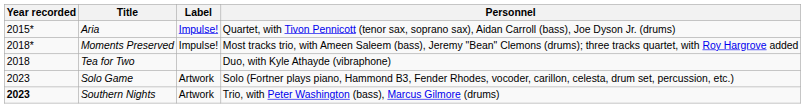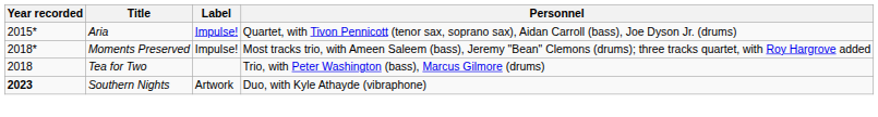 <table class="wikitable sortable">
 <tr>
 <th>Year recorded</th>
 <th>Title</th>
 <th>Label</th>
 <th>Personnel</th>
 </tr>
 <tr>
 <td>2015*</td>
 <td><em>Aria</em></td>
 <td><a href='#'>Impulse!</a></td>
 <td>Quartet, with <a href='#'>Tivon Pennicott</a> (tenor sax, soprano sax), Aidan Carroll (bass), Joe Dyson Jr. (drums)</td>
 </tr>
 <tr>
 <td>2018*</td>
 <td><em>Moments Preserved</em></td>
 <td>Impulse!</td>
 <td>Most tracks trio, with Ameen Saleem (bass), Jeremy "Bean" Clemons (drums); three tracks quartet, with <a href='#'>Roy Hargrove</a> added</td>
 </tr>
 <tr>
 <td>2018</td>
 <td><em>Tea for Two</em></td>
 <td></td>
-<td>Duo, with Kyle Athayde (vibraphone)</td>
-</tr>
-<tr>
-<td>2023</td>
-<td><em>Solo Game</em></td>
-<td>Artwork</td>
-<td>Solo (Fortner plays piano, Hammond B3, Fender Rhodes, vocoder, carillon, celesta, drum set, percussion, etc.)</td>
+<td>Trio, with <a href='#'>Peter Washington</a> (bass), <a href='#'>Marcus Gilmore</a> (drums)</td>
 </tr>
 <tr>
 <td><strong>2023</strong></td>
 <td><em>Southern Nights</em></td>
 <td>Artwork</td>
-<td>Trio, with <a href='#'>Peter Washington</a> (bass), <a href='#'>Marcus Gilmore</a> (drums)</td>
+<td>Duo, with Kyle Athayde (vibraphone)</td>
 </tr>
 </table>
